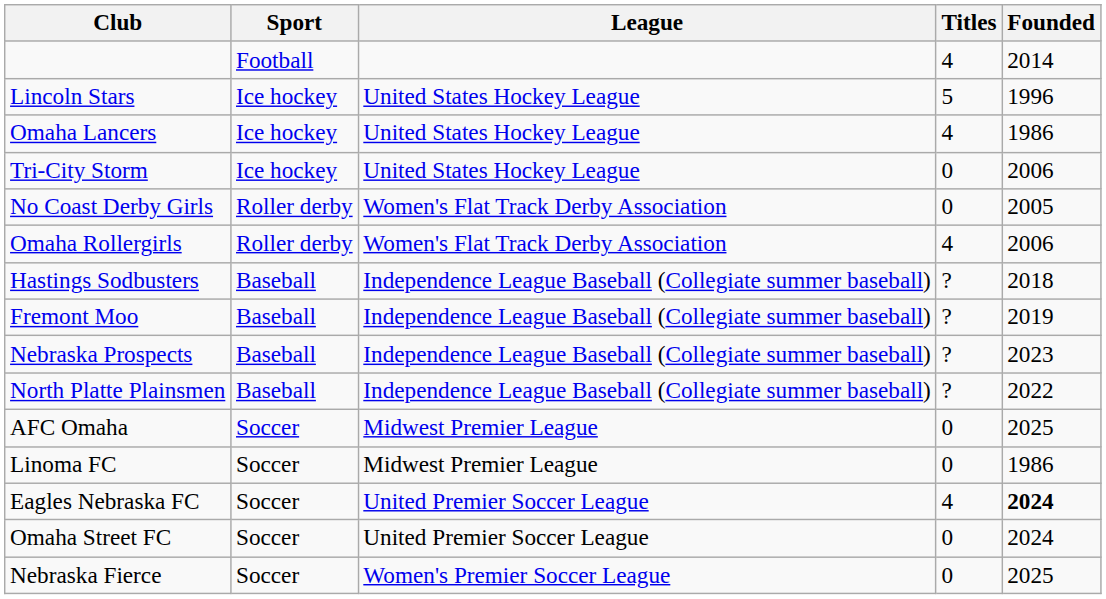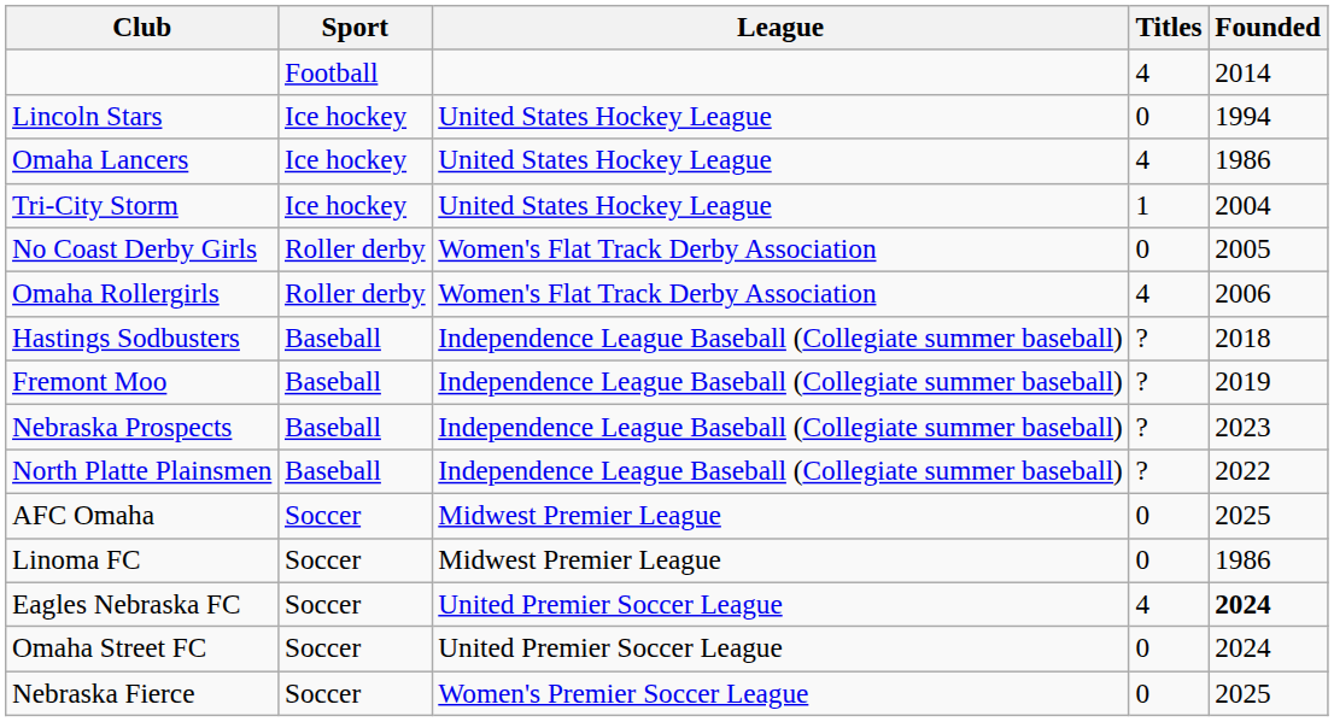 <table class="wikitable sortable">
 <tr>
 <th>Club</th>
 <th>Sport</th>
 <th>League</th>
 <th>Titles</th>
 <th>Founded</th>
 </tr>
 <tr>
 <td></td>
 <td><a href='#'>Football</a></td>
 <td></td>
 <td>4</td>
 <td>2014</td>
 </tr>
 <tr>
 <td><a href='#'>Lincoln Stars</a></td>
 <td><a href='#'>Ice hockey</a></td>
 <td><a href='#'>United States Hockey League</a></td>
-<td>5</td>
-<td>1996</td>
+<td>0</td>
+<td>1994</td>
 </tr>
 <tr>
 <td><a href='#'>Omaha Lancers</a></td>
 <td><a href='#'>Ice hockey</a></td>
 <td><a href='#'>United States Hockey League</a></td>
 <td>4</td>
 <td>1986</td>
 </tr>
 <tr>
 <td><a href='#'>Tri-City Storm</a></td>
 <td><a href='#'>Ice hockey</a></td>
 <td><a href='#'>United States Hockey League</a></td>
-<td>0</td>
-<td>2006</td>
+<td>1</td>
+<td>2004</td>
 </tr>
 <tr>
 <td><a href='#'>No Coast Derby Girls</a></td>
 <td><a href='#'>Roller derby</a></td>
 <td><a href='#'>Women's Flat Track Derby Association</a></td>
 <td>0</td>
 <td>2005</td>
 </tr>
 <tr>
 <td><a href='#'>Omaha Rollergirls</a></td>
 <td><a href='#'>Roller derby</a></td>
 <td><a href='#'>Women's Flat Track Derby Association</a></td>
 <td>4</td>
 <td>2006</td>
 </tr>
 <tr>
 <td><a href='#'>Hastings Sodbusters</a></td>
 <td><a href='#'>Baseball</a></td>
 <td><a href='#'>Independence League Baseball</a> (<a href='#'>Collegiate summer baseball</a>)</td>
 <td>?</td>
 <td>2018</td>
 </tr>
 <tr>
 <td><a href='#'>Fremont Moo</a></td>
 <td><a href='#'>Baseball</a></td>
 <td><a href='#'>Independence League Baseball</a> (<a href='#'>Collegiate summer baseball</a>)</td>
 <td>?</td>
 <td>2019</td>
 </tr>
 <tr>
 <td><a href='#'>Nebraska Prospects</a></td>
 <td><a href='#'>Baseball</a></td>
 <td><a href='#'>Independence League Baseball</a> (<a href='#'>Collegiate summer baseball</a>)</td>
 <td>?</td>
 <td>2023</td>
 </tr>
 <tr>
 <td><a href='#'>North Platte Plainsmen</a></td>
 <td><a href='#'>Baseball</a></td>
 <td><a href='#'>Independence League Baseball</a> (<a href='#'>Collegiate summer baseball</a>)</td>
 <td>?</td>
 <td>2022</td>
 </tr>
 <tr>
 <td>AFC Omaha</td>
 <td><a href='#'>Soccer</a></td>
 <td><a href='#'>Midwest Premier League</a></td>
 <td>0</td>
 <td>2025</td>
 </tr>
 <tr>
 <td>Linoma FC</td>
 <td>Soccer</td>
 <td>Midwest Premier League</td>
 <td>0</td>
 <td>1986</td>
 </tr>
 <tr>
 <td>Eagles Nebraska FC</td>
 <td>Soccer</td>
 <td><a href='#'>United Premier Soccer League</a></td>
 <td>4</td>
 <td><strong>2024</strong></td>
 </tr>
 <tr>
 <td>Omaha Street FC</td>
 <td>Soccer</td>
 <td>United Premier Soccer League</td>
 <td>0</td>
 <td>2024</td>
 </tr>
 <tr>
 <td>Nebraska Fierce</td>
 <td>Soccer</td>
 <td><a href='#'>Women's Premier Soccer League</a></td>
 <td>0</td>
 <td>2025</td>
 </tr>
 </table>
